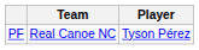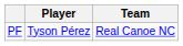 <table class="wikitable">
 <tr>
 <th style="text-align:center;"></th>
+<th style="text-align:center;">Player</th>
 <th style="text-align:center;">Team</th>
-<th style="text-align:center;">Player</th>
 </tr>
 <tr>
 <td style="text-align:center;"><a href='#'>PF</a></td>
+<td> <a href='#'>Tyson Pérez</a></td>
 <td><a href='#'>Real Canoe NC</a></td>
-<td> <a href='#'>Tyson Pérez</a></td>
 </tr>
 </table>
